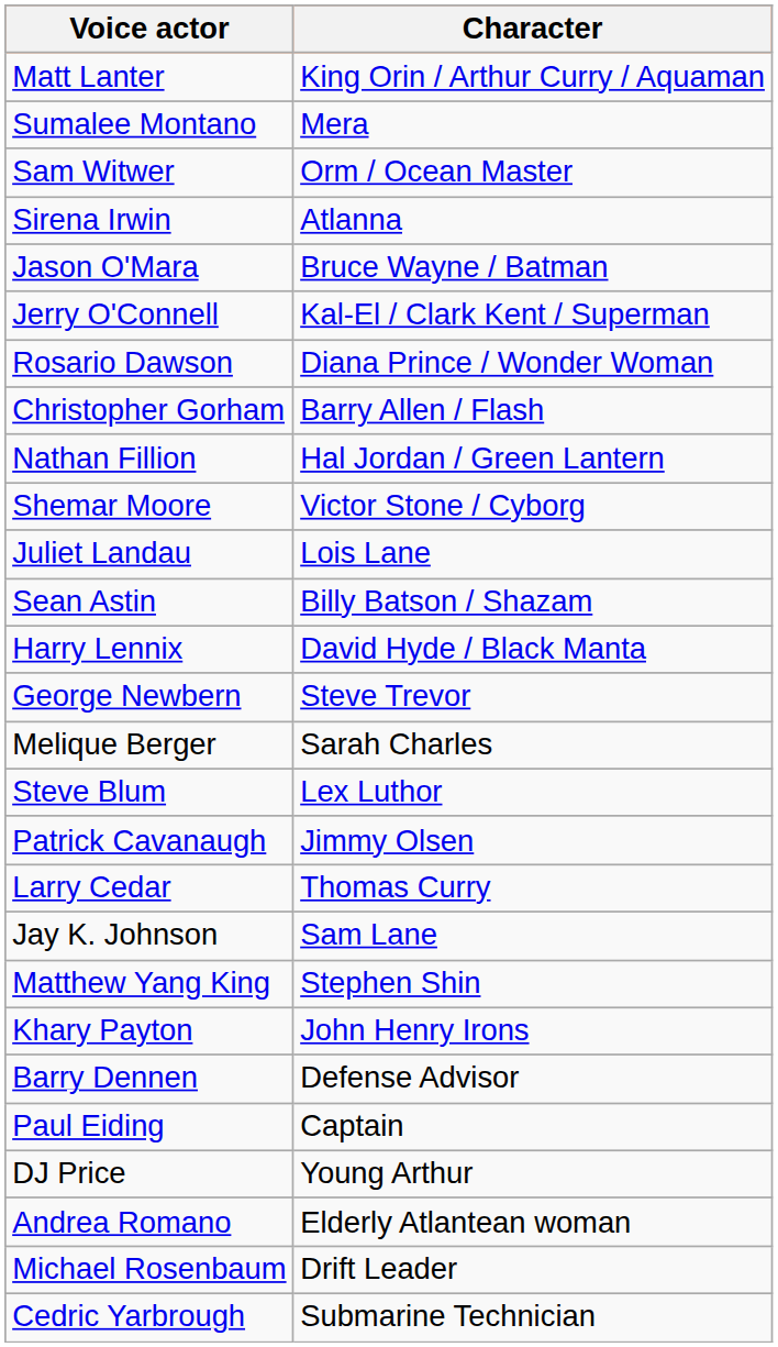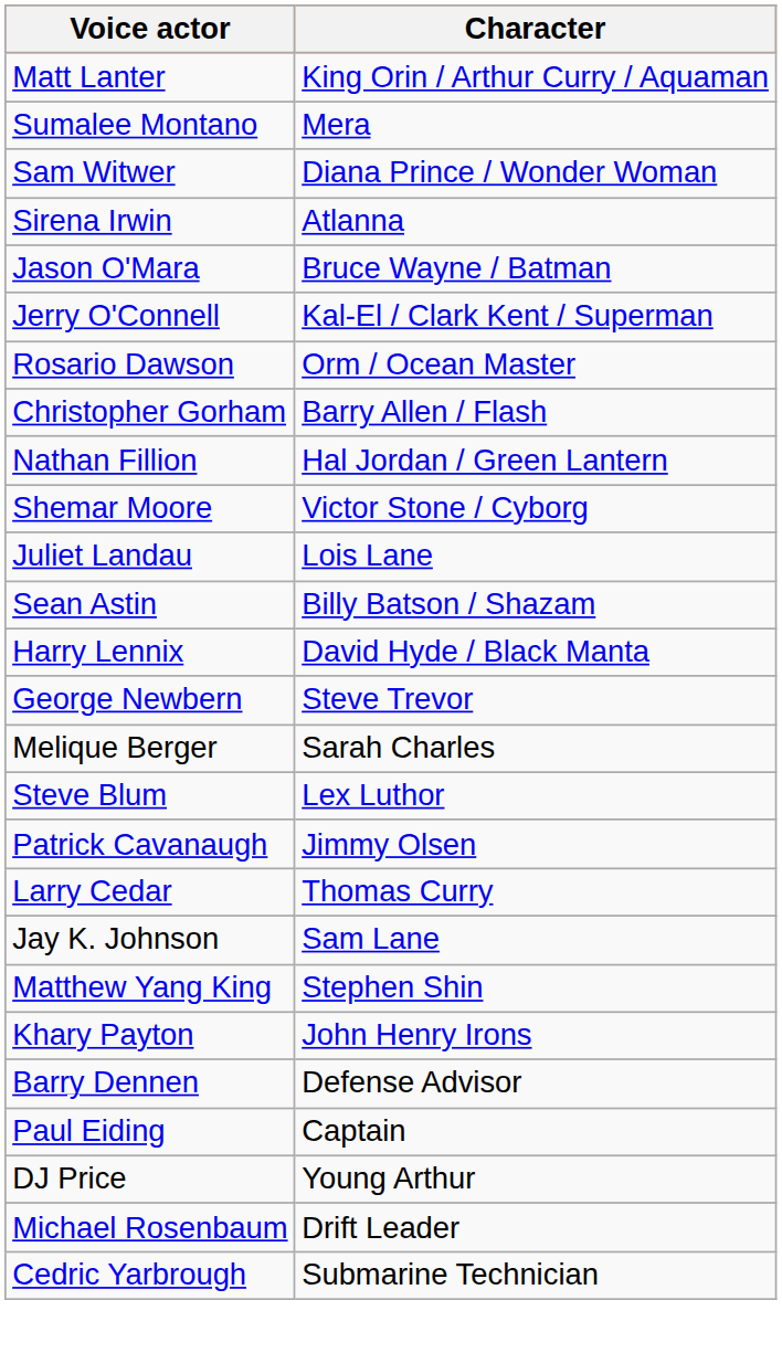 <table class="wikitable sortable">
 <tr style="background:rgb(255,85,0);">
 <th>Voice actor</th>
 <th>Character</th>
 </tr>
 <tr>
 <td><a href='#'>Matt Lanter</a></td>
 <td><a href='#'>King Orin / Arthur Curry / Aquaman</a></td>
 </tr>
 <tr>
 <td><a href='#'>Sumalee Montano</a></td>
 <td><a href='#'>Mera</a></td>
 </tr>
 <tr>
 <td><a href='#'>Sam Witwer</a></td>
-<td><a href='#'>Orm / Ocean Master</a></td>
+<td><a href='#'>Diana Prince / Wonder Woman</a></td>
 </tr>
 <tr>
 <td><a href='#'>Sirena Irwin</a></td>
 <td><a href='#'>Atlanna</a></td>
 </tr>
 <tr>
 <td><a href='#'>Jason O'Mara</a></td>
 <td><a href='#'>Bruce Wayne / Batman</a></td>
 </tr>
 <tr>
 <td><a href='#'>Jerry O'Connell</a></td>
 <td><a href='#'>Kal-El / Clark Kent / Superman</a></td>
 </tr>
 <tr>
 <td><a href='#'>Rosario Dawson</a></td>
-<td><a href='#'>Diana Prince / Wonder Woman</a></td>
+<td><a href='#'>Orm / Ocean Master</a></td>
 </tr>
 <tr>
 <td><a href='#'>Christopher Gorham</a></td>
 <td><a href='#'>Barry Allen / Flash</a></td>
 </tr>
 <tr>
 <td><a href='#'>Nathan Fillion</a></td>
 <td><a href='#'>Hal Jordan / Green Lantern</a></td>
 </tr>
 <tr>
 <td><a href='#'>Shemar Moore</a></td>
 <td><a href='#'>Victor Stone / Cyborg</a></td>
 </tr>
 <tr>
 <td><a href='#'>Juliet Landau</a></td>
 <td><a href='#'>Lois Lane</a></td>
 </tr>
 <tr>
 <td><a href='#'>Sean Astin</a></td>
 <td><a href='#'>Billy Batson / Shazam</a></td>
 </tr>
 <tr>
 <td><a href='#'>Harry Lennix</a></td>
 <td><a href='#'>David Hyde / Black Manta</a></td>
 </tr>
 <tr>
 <td><a href='#'>George Newbern</a></td>
 <td><a href='#'>Steve Trevor</a></td>
 </tr>
 <tr>
 <td>Melique Berger</td>
 <td>Sarah Charles</td>
 </tr>
 <tr>
 <td><a href='#'>Steve Blum</a></td>
 <td><a href='#'>Lex Luthor</a></td>
 </tr>
 <tr>
 <td><a href='#'>Patrick Cavanaugh</a></td>
 <td><a href='#'>Jimmy Olsen</a></td>
 </tr>
 <tr>
 <td><a href='#'>Larry Cedar</a></td>
 <td><a href='#'>Thomas Curry</a></td>
 </tr>
 <tr>
 <td>Jay K. Johnson</td>
 <td><a href='#'>Sam Lane</a></td>
 </tr>
 <tr>
 <td><a href='#'>Matthew Yang King</a></td>
 <td><a href='#'>Stephen Shin</a></td>
 </tr>
 <tr>
 <td><a href='#'>Khary Payton</a></td>
 <td><a href='#'>John Henry Irons</a></td>
 </tr>
 <tr>
 <td><a href='#'>Barry Dennen</a></td>
 <td>Defense Advisor</td>
 </tr>
 <tr>
 <td><a href='#'>Paul Eiding</a></td>
 <td>Captain</td>
 </tr>
 <tr>
 <td>DJ Price</td>
 <td>Young Arthur</td>
 </tr>
 <tr>
-<td><a href='#'>Andrea Romano</a></td>
-<td>Elderly Atlantean woman</td>
-</tr>
-<tr>
 <td><a href='#'>Michael Rosenbaum</a></td>
 <td>Drift Leader</td>
 </tr>
 <tr>
 <td><a href='#'>Cedric Yarbrough</a></td>
 <td>Submarine Technician</td>
 </tr>
 </table>
